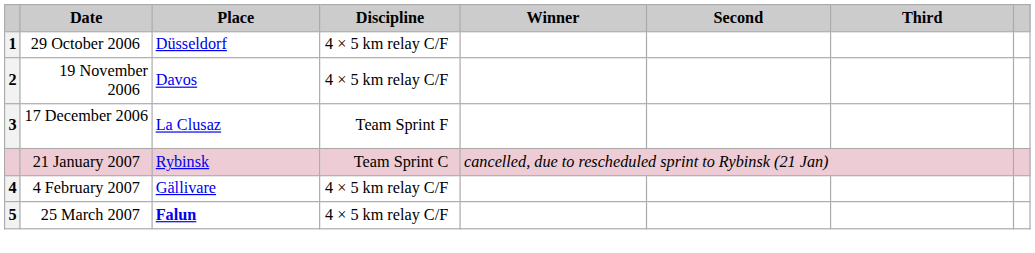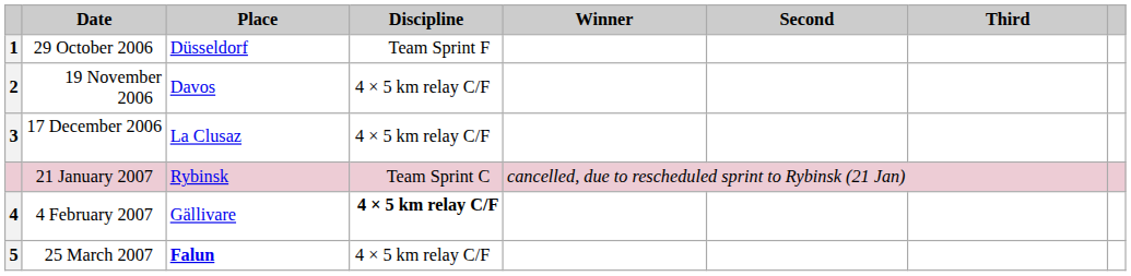 <table class="wikitable plainrowheaders" style="background:#fff; font-size:86%; line-height:16px; border:grey solid 1px; border-collapse:collapse;">
 <tr style="background:#ccc; text-align:center;">
 <th scope="col" style="background:#ccc; width=20 px;"></th>
 <th scope="col" style="background:#ccc; width:120px;">Date</th>
 <th scope="col" style="background:#ccc; width:160px;">Place</th>
 <th scope="col" style="background:#ccc; width:130px;">Discipline</th>
 <th scope="col" style="background:#ccc; width:185px;">Winner</th>
 <th scope="col" style="background:#ccc; width:185px;">Second</th>
 <th scope="col" style="background:#ccc; width:185px;">Third</th>
 <th scope="col" style="background:#ccc; width:10px;"></th>
 </tr>
 <tr>
 <th>1</th>
 <td align=right>29 October 2006  </td>
 <td> <a href='#'>Düsseldorf</a></td>
-<td align=right>4 × 5 km relay C/F  </td>
+<td align=right>Team Sprint F  </td>
 <td></td>
 <td></td>
 <td></td>
 <td></td>
 </tr>
 <tr>
 <th>2</th>
 <td align=right>19 November 2006  </td>
 <td> <a href='#'>Davos</a></td>
 <td align=right>4 × 5 km relay C/F  </td>
 <td></td>
 <td></td>
 <td></td>
 <td></td>
 </tr>
 <tr>
 <th>3</th>
 <td align=right>17 December 2006  </td>
 <td> <a href='#'>La Clusaz</a></td>
-<td align=right>Team Sprint F  </td>
+<td align=right>4 × 5 km relay C/F  </td>
 <td></td>
 <td></td>
 <td></td>
 <td></td>
 </tr>
 <tr bgcolor=#EDCCD5>
 <td></td>
 <td align=right>21 January 2007  </td>
 <td> <a href='#'>Rybinsk</a></td>
 <td align=right>Team Sprint C  </td>
 <td colspan=3><em>cancelled, due to rescheduled sprint to Rybinsk (21 Jan)</em></td>
 <td></td>
 </tr>
 <tr>
 <th>4</th>
 <td align=right>4 February 2007  </td>
 <td> <a href='#'>Gällivare</a></td>
-<td align=right>4 × 5 km relay C/F  </td>
+<td align=right><strong>4 × 5 km relay C/F  </strong></td>
 <td></td>
 <td></td>
 <td></td>
 <td></td>
 </tr>
 <tr>
 <th>5</th>
 <td align=right>25 March 2007  </td>
 <td><strong> <a href='#'>Falun</a></strong></td>
 <td align=right>4 × 5 km relay C/F  </td>
 <td></td>
 <td></td>
 <td></td>
 <td></td>
 </tr>
 </table>
